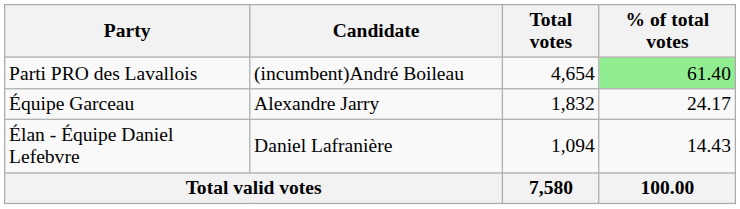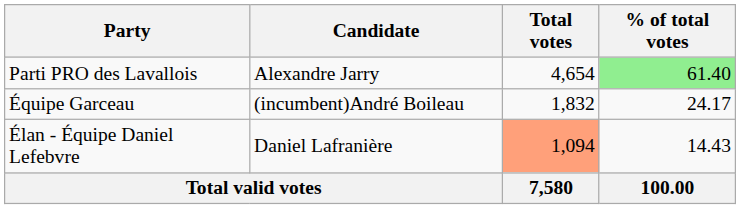 <table style="width:600px;" class="wikitable">
 <tr style="background-color:#E9E9E9">
 <th colspan="2" style="width: 200px">Party</th>
 <th colspan="1" style="width: 200px">Candidate</th>
 <th align="right">Total votes</th>
 <th align="right">% of total votes</th>
 </tr>
 <tr>
 <td colspan="2" align="left">Parti PRO des Lavallois</td>
-<td align="left">(incumbent)André Boileau</td>
+<td align="left">Alexandre Jarry</td>
 <td align="right">4,654</td>
 <td align="right" style="background: lightgreen;">61.40</td>
 </tr>
 <tr>
 <td colspan="2" align="left">Équipe Garceau</td>
-<td align="left">Alexandre Jarry</td>
+<td align="left">(incumbent)André Boileau</td>
 <td align="right">1,832</td>
 <td align="right">24.17</td>
 </tr>
 <tr>
 <td colspan="2" align="left">Élan - Équipe Daniel Lefebvre</td>
 <td align="left">Daniel Lafranière</td>
-<td align="right">1,094</td>
+<td align="right" style="background: lightsalmon;">1,094</td>
 <td align="right">14.43</td>
 </tr>
 <tr bgcolor="#EEEEEE">
 <th colspan="3"  align="left">Total valid votes</th>
 <th align="right">7,580</th>
 <th align="right">100.00</th>
 </tr>
 </table>
